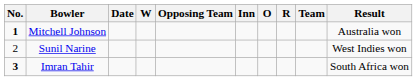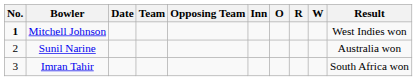 <table class="wikitable">
 <tr align=center>
 <th>No.</th>
 <th>Bowler</th>
 <th>Date</th>
-<th scope="col" style="width:20px;">W</th>
+<th>Team</th>
 <th>Opposing Team</th>
 <th scope="col" style="width:20px;">Inn</th>
 <th scope="col" style="width:20px;">O</th>
 <th scope="col" style="width:20px;">R</th>
-<th>Team</th>
+<th scope="col" style="width:20px;">W</th>
 <th>Result</th>
 </tr>
 <tr align=center>
 <td><strong>1</strong></td>
 <td><a href='#'>Mitchell Johnson</a></td>
 <td></td>
 <td></td>
 <td></td>
 <td></td>
 <td></td>
 <td></td>
 <td></td>
-<td>Australia won</td>
+<td>West Indies won</td>
 </tr>
 <tr align=center>
 <td>2</td>
 <td><a href='#'>Sunil Narine</a></td>
 <td></td>
 <td></td>
 <td></td>
 <td></td>
 <td></td>
 <td></td>
 <td></td>
-<td>West Indies won</td>
+<td>Australia won</td>
 </tr>
 <tr align=center>
-<td><strong>3</strong></td>
+<td>3</td>
 <td><a href='#'>Imran Tahir</a></td>
 <td></td>
 <td></td>
 <td></td>
 <td></td>
 <td></td>
 <td></td>
 <td></td>
 <td>South Africa won</td>
 </tr>
 </table>
